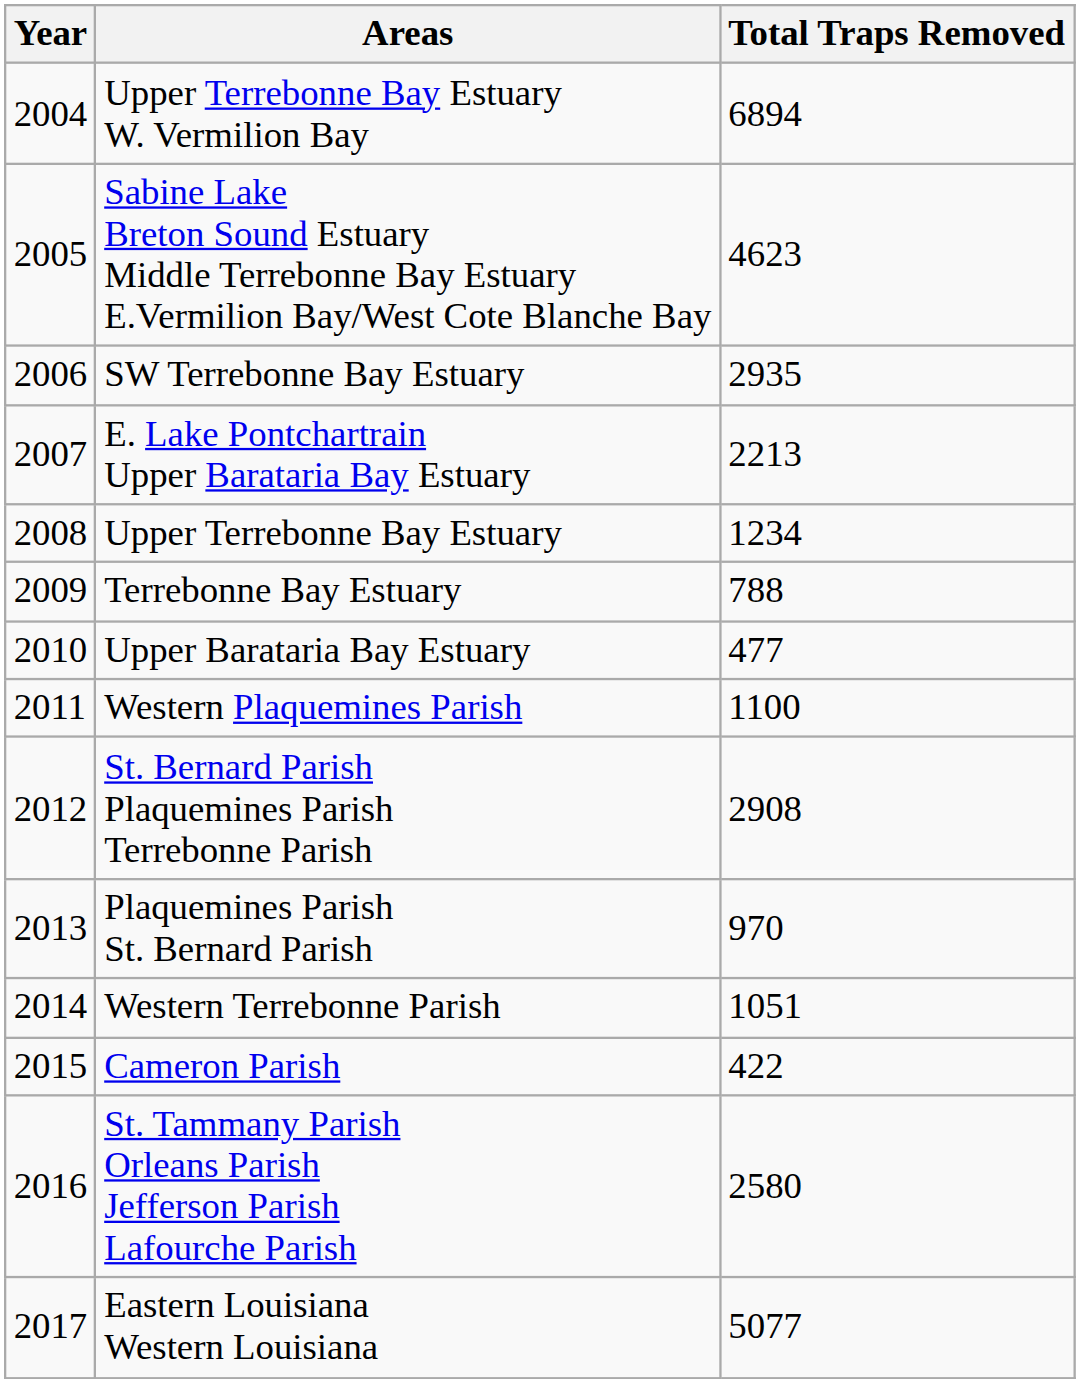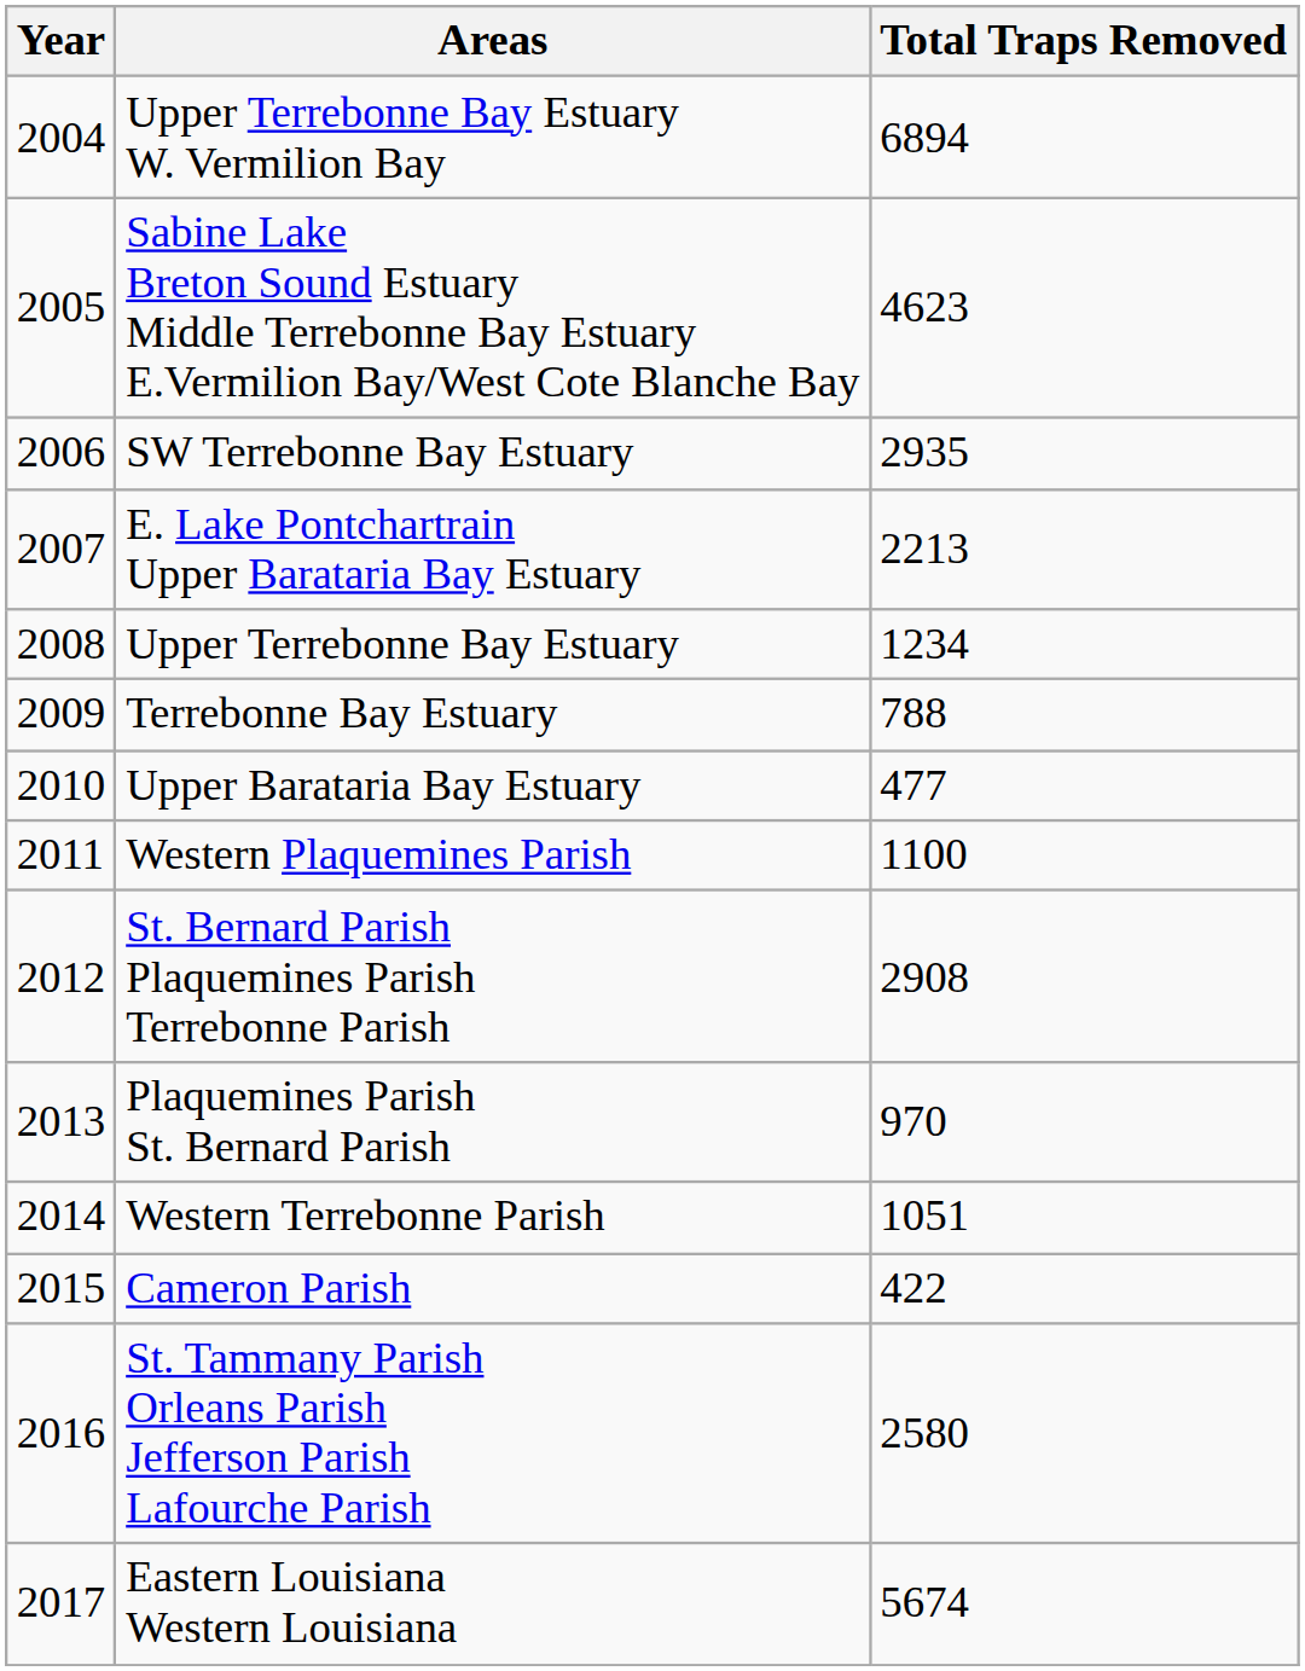 <table class="wikitable">
 <tr>
 <th>Year</th>
 <th>Areas</th>
 <th>Total Traps Removed</th>
 </tr>
 <tr>
 <td>2004</td>
 <td>Upper <a href='#'>Terrebonne Bay</a> Estuary<br>W. Vermilion Bay</td>
 <td>6894</td>
 </tr>
 <tr>
 <td>2005</td>
 <td><a href='#'>Sabine Lake</a><br><a href='#'>Breton Sound</a> Estuary<br>Middle Terrebonne Bay Estuary<br>E.Vermilion Bay/West Cote Blanche Bay</td>
 <td>4623</td>
 </tr>
 <tr>
 <td>2006</td>
 <td>SW Terrebonne Bay Estuary</td>
 <td>2935</td>
 </tr>
 <tr>
 <td>2007</td>
 <td>E. <a href='#'>Lake Pontchartrain</a><br>Upper <a href='#'>Barataria Bay</a> Estuary</td>
 <td>2213</td>
 </tr>
 <tr>
 <td>2008</td>
 <td>Upper Terrebonne Bay Estuary</td>
 <td>1234</td>
 </tr>
 <tr>
 <td>2009</td>
 <td>Terrebonne Bay Estuary</td>
 <td>788</td>
 </tr>
 <tr>
 <td>2010</td>
 <td>Upper Barataria Bay Estuary</td>
 <td>477</td>
 </tr>
 <tr>
 <td>2011</td>
 <td>Western <a href='#'>Plaquemines Parish</a></td>
 <td>1100</td>
 </tr>
 <tr>
 <td>2012</td>
 <td><a href='#'>St. Bernard Parish</a><br>Plaquemines Parish<br>Terrebonne Parish</td>
 <td>2908</td>
 </tr>
 <tr>
 <td>2013</td>
 <td>Plaquemines Parish<br>St. Bernard Parish</td>
 <td>970</td>
 </tr>
 <tr>
 <td>2014</td>
 <td>Western Terrebonne Parish</td>
 <td>1051</td>
 </tr>
 <tr>
 <td>2015</td>
 <td><a href='#'>Cameron Parish</a></td>
 <td>422</td>
 </tr>
 <tr>
 <td>2016</td>
 <td><a href='#'>St. Tammany Parish</a><br><a href='#'>Orleans Parish</a><br><a href='#'>Jefferson Parish</a><br><a href='#'>Lafourche Parish</a></td>
 <td>2580</td>
 </tr>
 <tr>
 <td>2017</td>
 <td>Eastern Louisiana<br>Western Louisiana</td>
-<td>5077</td>
+<td>5674</td>
 </tr>
 </table>
